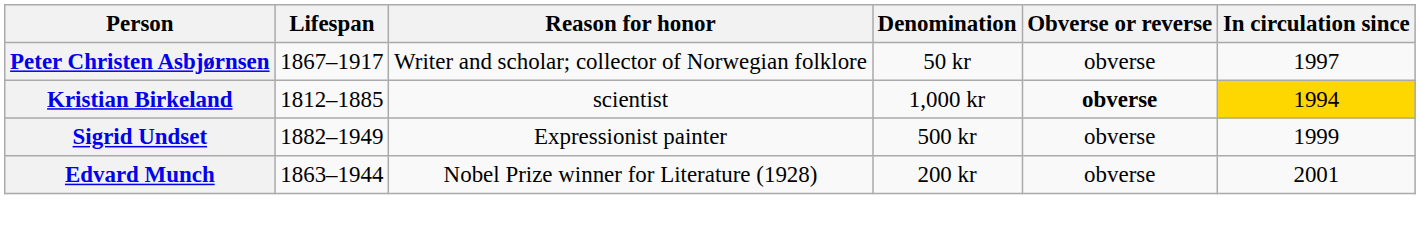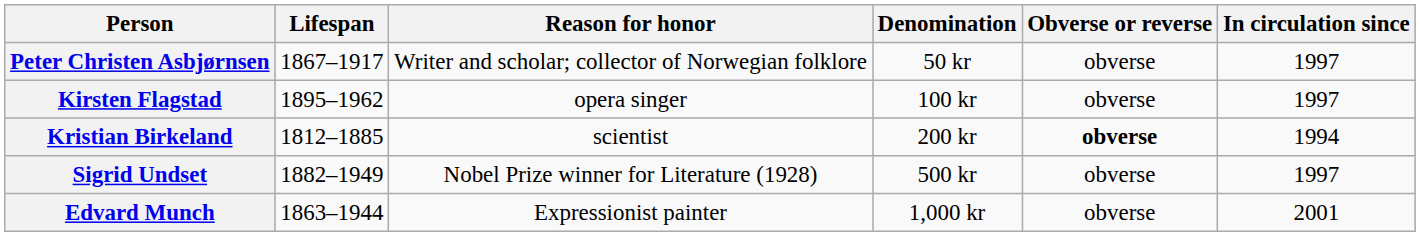 <table class="wikitable" style="font-size: 95%; text-align:center;">
 <tr>
 <th>Person</th>
 <th>Lifespan</th>
 <th>Reason for honor</th>
 <th>Denomination</th>
 <th>Obverse or reverse</th>
 <th>In circulation since</th>
 </tr>
 <tr>
 <th><a href='#'>Peter Christen Asbjørnsen</a></th>
 <td>1867–1917</td>
 <td>Writer and scholar; collector of Norwegian folklore</td>
 <td>50 kr</td>
 <td>obverse</td>
 <td>1997</td>
 </tr>
 <tr>
+<th><a href='#'>Kirsten Flagstad</a></th>
+<td>1895–1962</td>
+<td>opera singer</td>
+<td>100 kr</td>
+<td>obverse</td>
+<td>1997</td>
+</tr>
+<tr>
 <th><a href='#'>Kristian Birkeland</a></th>
 <td>1812–1885</td>
 <td>scientist</td>
-<td>1,000 kr</td>
+<td>200 kr</td>
 <td><strong>obverse</strong></td>
-<td style="background: gold;">1994</td>
+<td>1994</td>
 </tr>
 <tr>
 <th><a href='#'>Sigrid Undset</a></th>
 <td>1882–1949</td>
-<td>Expressionist painter</td>
+<td>Nobel Prize winner for Literature (1928)</td>
 <td>500 kr</td>
 <td>obverse</td>
-<td>1999</td>
+<td>1997</td>
 </tr>
 <tr>
 <th><a href='#'>Edvard Munch</a></th>
 <td>1863–1944</td>
-<td>Nobel Prize winner for Literature (1928)</td>
-<td>200 kr</td>
+<td>Expressionist painter</td>
+<td>1,000 kr</td>
 <td>obverse</td>
 <td>2001</td>
 </tr>
 </table>
